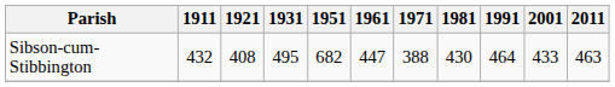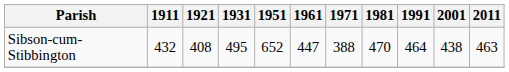 <table class="wikitable" style="text-align:center">
 <tr>
 <th width="150">Parish<br></th>
 <th width="30">1911<br></th>
 <th width="30">1921<br></th>
 <th width="30">1931<br></th>
 <th width="30">1951<br></th>
 <th width="30">1961<br></th>
 <th width="30">1971<br></th>
 <th width="30">1981<br></th>
 <th width="30">1991<br></th>
 <th width="30">2001<br></th>
 <th width="30">2011 <br></th>
 </tr>
 <tr>
 <td align=left>Sibson-cum-Stibbington</td>
 <td align="center">432</td>
 <td align="center">408</td>
 <td align="center">495</td>
-<td align="center">682</td>
+<td align="center">652</td>
 <td align="center">447</td>
 <td align="center">388</td>
-<td align="center">430</td>
+<td align="center">470</td>
 <td align="center">464</td>
-<td align="center">433</td>
+<td align="center">438</td>
 <td align="center">463</td>
 </tr>
 <tr>
 </tr>
 </table>
